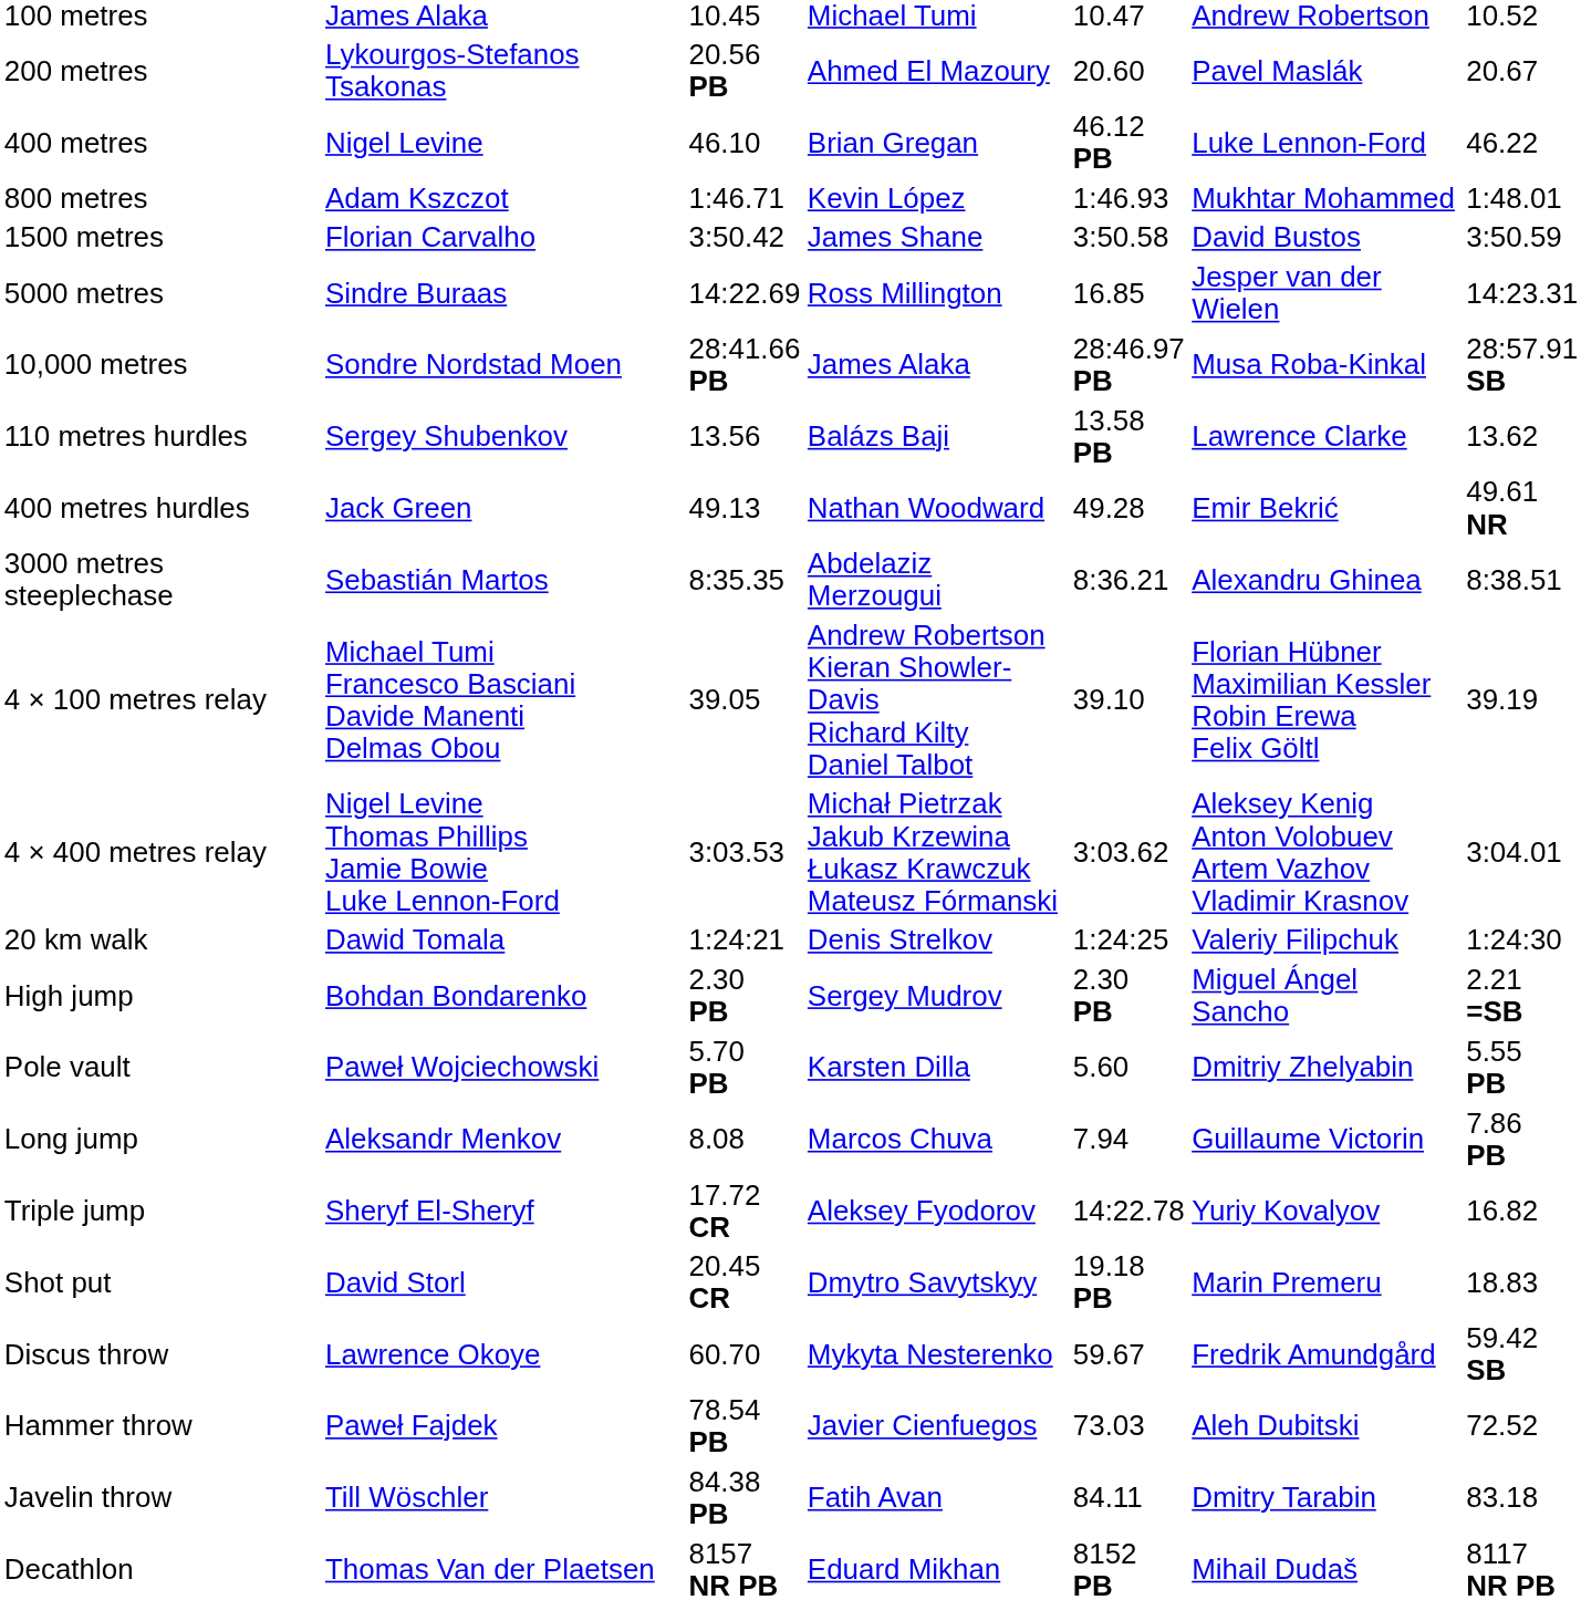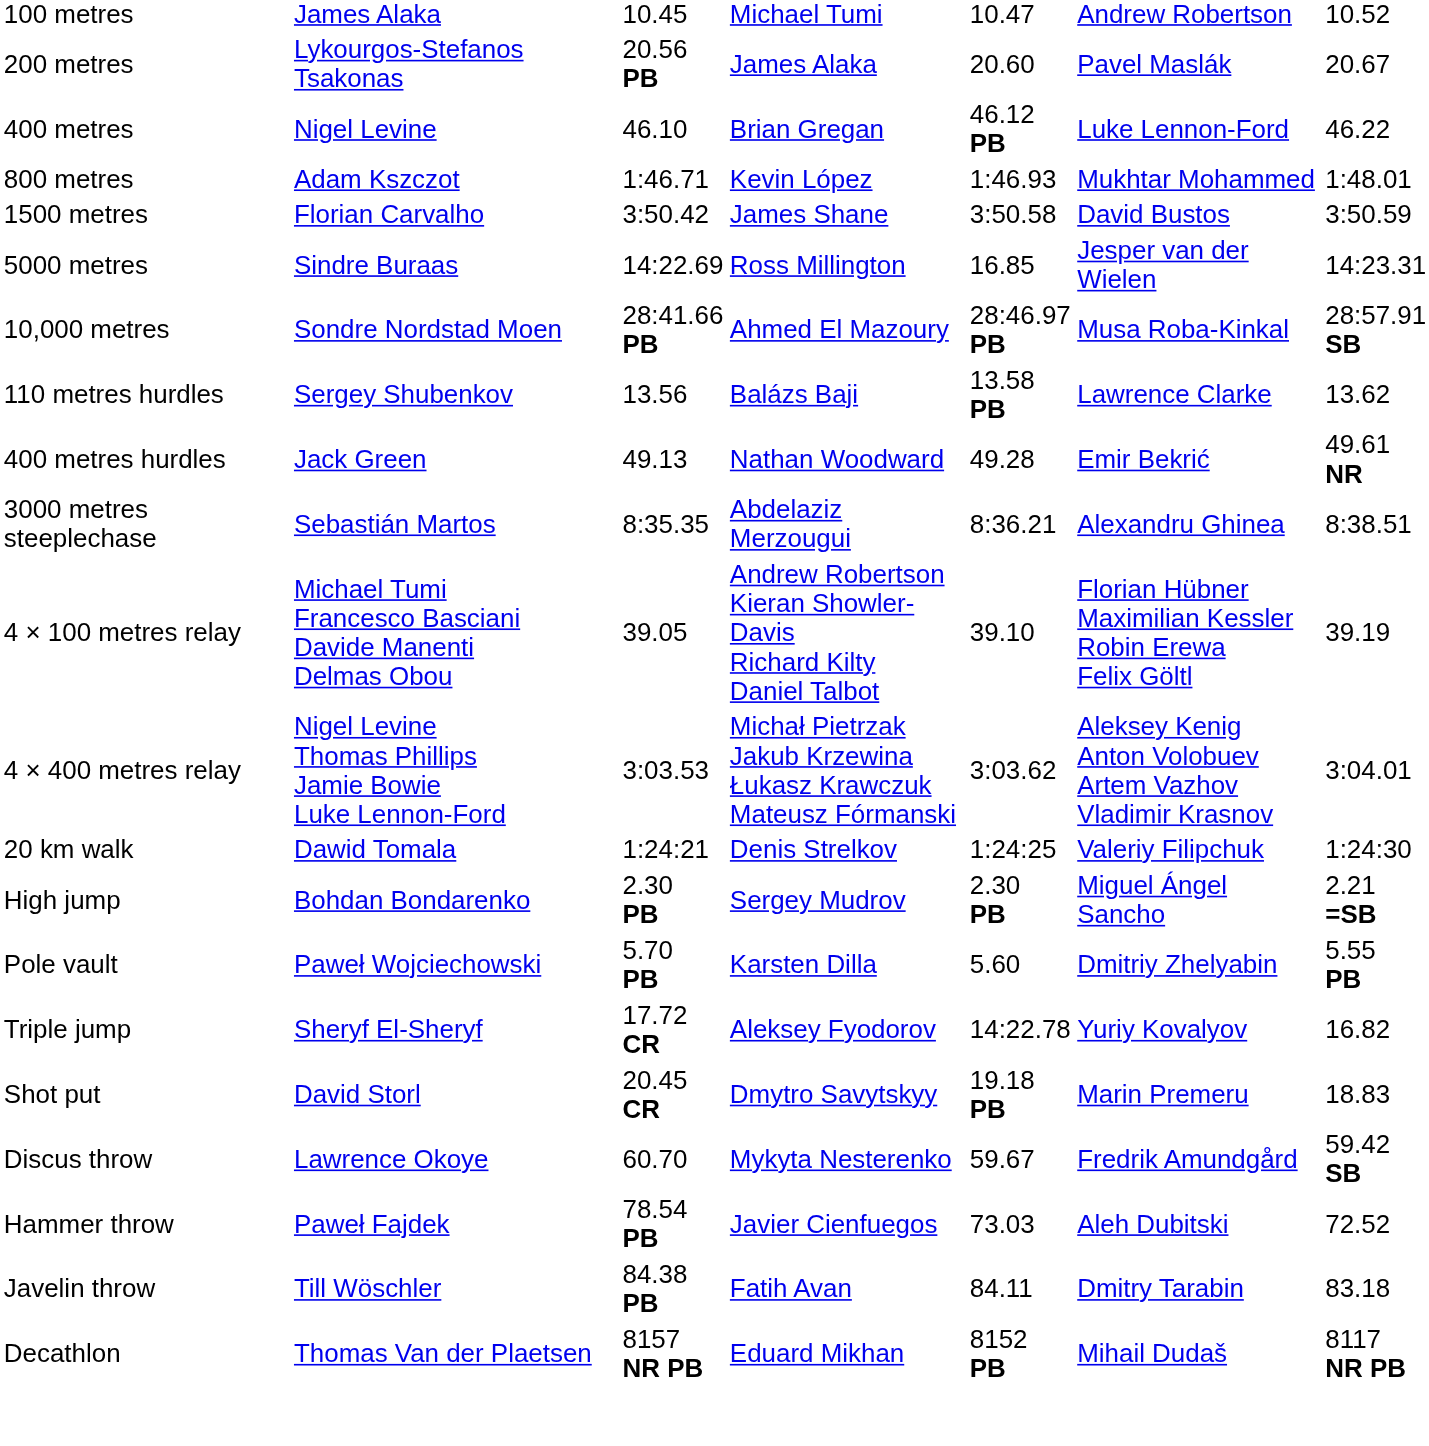 <table>
 <tr>
 <td>100 metres <br></td>
 <td><a href='#'>James Alaka</a><br><em></em></td>
 <td>10.45</td>
 <td><a href='#'>Michael Tumi</a><br><em></em></td>
 <td>10.47</td>
 <td><a href='#'>Andrew Robertson</a><br><em></em></td>
 <td>10.52</td>
 </tr>
 <tr>
 <td>200 metres <br></td>
 <td><a href='#'>Lykourgos-Stefanos Tsakonas</a><br><em></em></td>
 <td>20.56<br><strong>PB</strong></td>
-<td><a href='#'>Ahmed El Mazoury</a><br><em></em></td>
+<td><a href='#'>James Alaka</a><br><em></em></td>
 <td>20.60</td>
 <td><a href='#'>Pavel Maslák</a><br><em></em></td>
 <td>20.67</td>
 </tr>
 <tr>
 <td>400 metres <br></td>
 <td><a href='#'>Nigel Levine</a><br><em></em></td>
 <td>46.10</td>
 <td><a href='#'>Brian Gregan</a><br><em></em></td>
 <td>46.12<br><strong>PB</strong></td>
 <td><a href='#'>Luke Lennon-Ford</a><br><em></em></td>
 <td>46.22</td>
 </tr>
 <tr>
 <td>800 metres <br></td>
 <td><a href='#'>Adam Kszczot</a><br><em></em></td>
 <td>1:46.71</td>
 <td><a href='#'>Kevin López</a><br><em></em></td>
 <td>1:46.93</td>
 <td><a href='#'>Mukhtar Mohammed</a><br><em></em></td>
 <td>1:48.01</td>
 </tr>
 <tr>
 <td>1500 metres <br></td>
 <td><a href='#'>Florian Carvalho</a><br><em></em></td>
 <td>3:50.42</td>
 <td><a href='#'>James Shane</a><br><em></em></td>
 <td>3:50.58</td>
 <td><a href='#'>David Bustos</a><br><em></em></td>
 <td>3:50.59</td>
 </tr>
 <tr>
 <td>5000 metres <br></td>
 <td><a href='#'>Sindre Buraas</a><br><em></em></td>
 <td>14:22.69</td>
 <td><a href='#'>Ross Millington</a><br><em></em></td>
 <td>16.85</td>
 <td><a href='#'>Jesper van der Wielen</a><br><em></em></td>
 <td>14:23.31</td>
 </tr>
 <tr>
 <td>10,000 metres <br></td>
 <td><a href='#'>Sondre Nordstad Moen</a><br><em></em></td>
 <td>28:41.66 <br><strong>PB</strong></td>
-<td><a href='#'>James Alaka</a><br><em></em></td>
+<td><a href='#'>Ahmed El Mazoury</a><br><em></em></td>
 <td>28:46.97 <br><strong>PB</strong></td>
 <td><a href='#'>Musa Roba-Kinkal</a><br><em></em></td>
 <td>28:57.91 <br><strong>SB</strong></td>
 </tr>
 <tr>
 <td>110 metres hurdles <br></td>
 <td><a href='#'>Sergey Shubenkov</a><br><em></em></td>
 <td>13.56</td>
 <td><a href='#'>Balázs Baji</a><br><em></em></td>
 <td>13.58<br><strong>PB</strong></td>
 <td><a href='#'>Lawrence Clarke</a><br><em></em></td>
 <td>13.62</td>
 </tr>
 <tr>
 <td>400 metres hurdles <br></td>
 <td><a href='#'>Jack Green</a><br><em></em></td>
 <td>49.13</td>
 <td><a href='#'>Nathan Woodward</a><br><em></em></td>
 <td>49.28</td>
 <td><a href='#'>Emir Bekrić</a><br><em></em></td>
 <td>49.61<br><strong>NR</strong></td>
 </tr>
 <tr>
 <td>3000 metres steeplechase <br></td>
 <td><a href='#'>Sebastián Martos</a><br><em></em></td>
 <td>8:35.35</td>
 <td><a href='#'>Abdelaziz Merzougui</a><br><em></em></td>
 <td>8:36.21</td>
 <td><a href='#'>Alexandru Ghinea</a><br><em></em></td>
 <td>8:38.51</td>
 </tr>
 <tr>
 <td>4 × 100 metres relay <br></td>
 <td><a href='#'>Michael Tumi</a><br><a href='#'>Francesco Basciani</a><br><a href='#'>Davide Manenti</a><br><a href='#'>Delmas Obou</a><br><em></em></td>
 <td>39.05</td>
 <td><a href='#'>Andrew Robertson</a><br><a href='#'>Kieran Showler-Davis</a><br><a href='#'>Richard Kilty</a><br><a href='#'>Daniel Talbot</a><br><em></em></td>
 <td>39.10</td>
 <td><a href='#'>Florian Hübner</a><br><a href='#'>Maximilian Kessler</a><br><a href='#'>Robin Erewa</a><br><a href='#'>Felix Göltl</a><br><em></em></td>
 <td>39.19</td>
 </tr>
 <tr>
 <td>4 × 400 metres relay <br></td>
 <td><a href='#'>Nigel Levine</a><br><a href='#'>Thomas Phillips</a><br><a href='#'>Jamie Bowie</a><br><a href='#'>Luke Lennon-Ford</a><br><em></em></td>
 <td>3:03.53</td>
 <td><a href='#'>Michał Pietrzak</a><br><a href='#'>Jakub Krzewina</a><br><a href='#'>Łukasz Krawczuk</a><br><a href='#'>Mateusz Fórmanski</a><br><em></em></td>
 <td>3:03.62</td>
 <td><a href='#'>Aleksey Kenig</a><br><a href='#'>Anton Volobuev</a><br><a href='#'>Artem Vazhov</a><br><a href='#'>Vladimir Krasnov</a><br><em></em></td>
 <td>3:04.01</td>
 </tr>
 <tr>
 <td>20 km walk <br></td>
 <td><a href='#'>Dawid Tomala</a><br><em></em></td>
 <td>1:24:21</td>
 <td><a href='#'>Denis Strelkov</a><br><em></em></td>
 <td>1:24:25</td>
 <td><a href='#'>Valeriy Filipchuk</a><br> </td>
 <td>1:24:30</td>
 </tr>
 <tr>
 <td>High jump <br></td>
 <td><a href='#'>Bohdan Bondarenko</a><br><em></em></td>
 <td>2.30<br><strong>PB</strong></td>
 <td><a href='#'>Sergey Mudrov</a><br><em></em></td>
 <td>2.30<br><strong>PB</strong></td>
 <td><a href='#'>Miguel Ángel Sancho</a><br><em></em></td>
 <td>2.21<br><strong>=SB</strong></td>
 </tr>
 <tr>
 <td>Pole vault <br></td>
 <td><a href='#'>Paweł Wojciechowski</a><br><em></em></td>
 <td>5.70<br><strong>PB</strong></td>
 <td><a href='#'>Karsten Dilla</a><br><em></em></td>
 <td>5.60</td>
 <td><a href='#'>Dmitriy Zhelyabin</a><br><em></em></td>
 <td>5.55<br><strong>PB</strong></td>
 </tr>
 <tr>
-<td>Long jump <br></td>
-<td><a href='#'>Aleksandr Menkov</a><br><em></em></td>
-<td>8.08</td>
-<td><a href='#'>Marcos Chuva</a><br><em></em></td>
-<td>7.94</td>
-<td><a href='#'>Guillaume Victorin</a><br><em></em></td>
-<td>7.86  <br><strong>PB</strong></td>
-</tr>
-<tr>
 <td>Triple jump <br></td>
 <td><a href='#'>Sheryf El-Sheryf</a><br><em></em></td>
 <td>17.72<br><strong>CR</strong></td>
 <td><a href='#'>Aleksey Fyodorov</a><br><em></em></td>
 <td>14:22.78</td>
 <td><a href='#'>Yuriy Kovalyov</a><br><em></em></td>
 <td>16.82</td>
 </tr>
 <tr>
 <td>Shot put <br></td>
 <td><a href='#'>David Storl</a><br><em></em></td>
 <td>20.45<br> <strong>CR</strong></td>
 <td><a href='#'>Dmytro Savytskyy</a><br><em></em></td>
 <td>19.18 <br><strong>PB</strong></td>
 <td><a href='#'>Marin Premeru</a><br><em></em></td>
 <td>18.83</td>
 </tr>
 <tr>
 <td>Discus throw <br></td>
 <td><a href='#'>Lawrence Okoye</a><br><em></em></td>
 <td>60.70</td>
 <td><a href='#'>Mykyta Nesterenko</a><br><em></em></td>
 <td>59.67</td>
 <td><a href='#'>Fredrik Amundgård</a><br><em></em></td>
 <td>59.42<br><strong>SB</strong></td>
 </tr>
 <tr>
 <td>Hammer throw <br></td>
 <td><a href='#'>Paweł Fajdek</a><br><em></em></td>
 <td>78.54<br><strong>PB</strong></td>
 <td><a href='#'>Javier Cienfuegos</a><br><em></em></td>
 <td>73.03</td>
 <td><a href='#'>Aleh Dubitski</a><br><em></em></td>
 <td>72.52</td>
 </tr>
 <tr>
 <td>Javelin throw<br></td>
 <td><a href='#'>Till Wöschler</a><br><em></em></td>
 <td>84.38<br><strong>PB</strong></td>
 <td><a href='#'>Fatih Avan</a><br><em></em></td>
 <td>84.11</td>
 <td><a href='#'>Dmitry Tarabin</a><br><em></em></td>
 <td>83.18</td>
 </tr>
 <tr>
 <td>Decathlon<br></td>
 <td><a href='#'>Thomas Van der Plaetsen</a><br><em></em></td>
 <td>8157<br> <strong>NR</strong> <strong>PB</strong></td>
 <td><a href='#'>Eduard Mikhan</a><br><em></em></td>
 <td>8152  <br><strong>PB</strong></td>
 <td><a href='#'>Mihail Dudaš</a><br><em></em></td>
 <td>8117<br><strong>NR</strong> <strong>PB</strong></td>
 </tr>
 </table>
